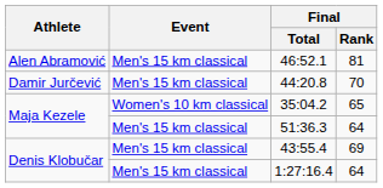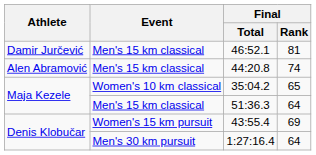 <table class="wikitable" style="font-size:90%">
 <tr>
 <th rowspan="2">Athlete</th>
 <th rowspan="2">Event</th>
 <th colspan="2">Final</th>
 </tr>
 <tr>
 <th>Total</th>
 <th>Rank</th>
 </tr>
 <tr>
-<td><a href='#'>Alen Abramović</a></td>
+<td><a href='#'>Damir Jurčević</a></td>
 <td><a href='#'>Men's 15 km classical</a></td>
 <td align="center">46:52.1</td>
 <td align="center">81</td>
 </tr>
 <tr>
-<td><a href='#'>Damir Jurčević</a></td>
+<td><a href='#'>Alen Abramović</a></td>
 <td><a href='#'>Men's 15 km classical</a></td>
 <td align="center">44:20.8</td>
-<td align="center">70</td>
+<td align="center">74</td>
 </tr>
 <tr>
 <td rowspan=2><a href='#'>Maja Kezele</a></td>
 <td><a href='#'>Women's 10 km classical</a></td>
 <td align="center">35:04.2</td>
 <td align="center">65</td>
 </tr>
 <tr>
 <td><a href='#'>Men's 15 km classical</a></td>
 <td align="center">51:36.3</td>
 <td align="center">64</td>
 </tr>
 <tr>
 <td rowspan=2><a href='#'>Denis Klobučar</a></td>
-<td><a href='#'>Men's 15 km classical</a></td>
+<td><a href='#'>Women's 15 km pursuit</a></td>
 <td align="center">43:55.4</td>
 <td align="center">69</td>
 </tr>
 <tr>
-<td><a href='#'>Men's 15 km classical</a></td>
+<td><a href='#'>Men's 30 km pursuit</a></td>
 <td align="center">1:27:16.4</td>
 <td align="center">64</td>
 </tr>
 </table>
